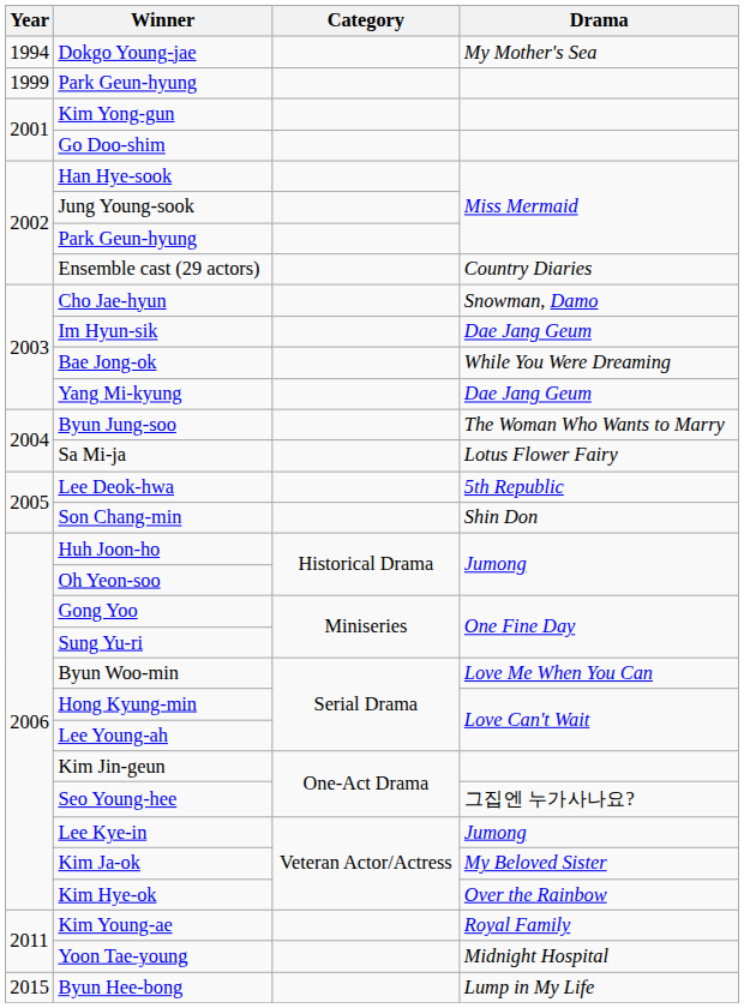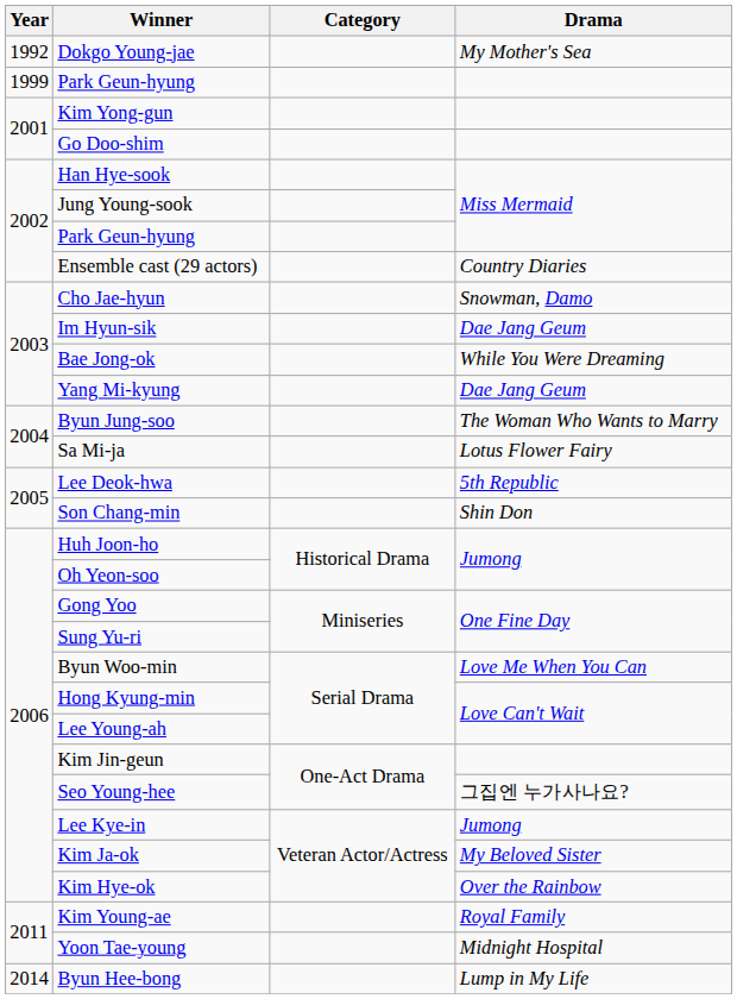 <table class="wikitable" style="width:600px">
 <tr>
 <th width=10>Year</th>
 <th>Winner</th>
 <th>Category</th>
 <th>Drama</th>
 </tr>
 <tr>
-<td>1994</td>
+<td>1992</td>
 <td><a href='#'>Dokgo Young-jae</a></td>
 <td></td>
 <td><em>My Mother's Sea</em></td>
 </tr>
 <tr>
 <td>1999</td>
 <td><a href='#'>Park Geun-hyung</a></td>
 <td></td>
 <td></td>
 </tr>
 <tr>
 <td rowspan=2>2001</td>
 <td><a href='#'>Kim Yong-gun</a></td>
 <td></td>
 <td></td>
 </tr>
 <tr>
 <td><a href='#'>Go Doo-shim</a></td>
 <td></td>
 <td></td>
 </tr>
 <tr>
 <td rowspan=4>2002</td>
 <td><a href='#'>Han Hye-sook</a></td>
 <td></td>
 <td rowspan=3><em><a href='#'>Miss Mermaid</a></em></td>
 </tr>
 <tr>
 <td>Jung Young-sook</td>
 <td></td>
 </tr>
 <tr>
 <td><a href='#'>Park Geun-hyung</a></td>
 <td></td>
 </tr>
 <tr>
 <td>Ensemble cast (29 actors)</td>
 <td></td>
 <td><em>Country Diaries</em></td>
 </tr>
 <tr>
 <td rowspan=4>2003</td>
 <td><a href='#'>Cho Jae-hyun</a></td>
 <td></td>
 <td><em>Snowman</em>, <em><a href='#'>Damo</a></em></td>
 </tr>
 <tr>
 <td><a href='#'>Im Hyun-sik</a></td>
 <td></td>
 <td><em><a href='#'>Dae Jang Geum</a></em></td>
 </tr>
 <tr>
 <td><a href='#'>Bae Jong-ok</a></td>
 <td></td>
 <td><em>While You Were Dreaming</em></td>
 </tr>
 <tr>
 <td><a href='#'>Yang Mi-kyung</a></td>
 <td></td>
 <td><em><a href='#'>Dae Jang Geum</a></em></td>
 </tr>
 <tr>
 <td rowspan=2>2004</td>
 <td><a href='#'>Byun Jung-soo</a></td>
 <td></td>
 <td><em>The Woman Who Wants to Marry</em></td>
 </tr>
 <tr>
 <td>Sa Mi-ja</td>
 <td></td>
 <td><em>Lotus Flower Fairy</em></td>
 </tr>
 <tr>
 <td rowspan=2>2005</td>
 <td><a href='#'>Lee Deok-hwa</a></td>
 <td></td>
 <td><em><a href='#'>5th Republic</a></em></td>
 </tr>
 <tr>
 <td><a href='#'>Son Chang-min</a></td>
 <td></td>
 <td><em>Shin Don</em></td>
 </tr>
 <tr>
 <td rowspan=12>2006</td>
 <td><a href='#'>Huh Joon-ho</a></td>
 <td rowspan=2 style="text-align:center;">Historical Drama</td>
 <td rowspan=2><em><a href='#'>Jumong</a></em></td>
 </tr>
 <tr>
 <td><a href='#'>Oh Yeon-soo</a></td>
 </tr>
 <tr>
 <td><a href='#'>Gong Yoo</a></td>
 <td rowspan=2 style="text-align:center;">Miniseries</td>
 <td rowspan=2><em><a href='#'>One Fine Day</a></em></td>
 </tr>
 <tr>
 <td><a href='#'>Sung Yu-ri</a></td>
 </tr>
 <tr>
 <td>Byun Woo-min</td>
 <td rowspan=3 style="text-align:center;">Serial Drama</td>
 <td><em><a href='#'>Love Me When You Can</a></em></td>
 </tr>
 <tr>
 <td><a href='#'>Hong Kyung-min</a></td>
 <td rowspan=2><em><a href='#'>Love Can't Wait</a></em></td>
 </tr>
 <tr>
 <td><a href='#'>Lee Young-ah</a></td>
 </tr>
 <tr>
 <td>Kim Jin-geun</td>
 <td rowspan=2 style="text-align:center;">One-Act Drama</td>
 <td></td>
 </tr>
 <tr>
 <td><a href='#'>Seo Young-hee</a></td>
 <td>그집엔 누가사나요?</td>
 </tr>
 <tr>
 <td><a href='#'>Lee Kye-in</a></td>
 <td rowspan=3 style="text-align:center;">Veteran Actor/Actress</td>
 <td><em><a href='#'>Jumong</a></em></td>
 </tr>
 <tr>
 <td><a href='#'>Kim Ja-ok</a></td>
 <td><em><a href='#'>My Beloved Sister</a></em></td>
 </tr>
 <tr>
 <td><a href='#'>Kim Hye-ok</a></td>
 <td><em><a href='#'>Over the Rainbow</a></em></td>
 </tr>
 <tr>
 <td rowspan=2>2011</td>
 <td><a href='#'>Kim Young-ae</a></td>
 <td></td>
 <td><em><a href='#'>Royal Family</a></em></td>
 </tr>
 <tr>
 <td><a href='#'>Yoon Tae-young</a></td>
 <td></td>
 <td><em>Midnight Hospital</em></td>
 </tr>
 <tr>
-<td>2015</td>
+<td>2014</td>
 <td><a href='#'>Byun Hee-bong</a></td>
 <td></td>
 <td><em>Lump in My Life</em></td>
 </tr>
 </table>
